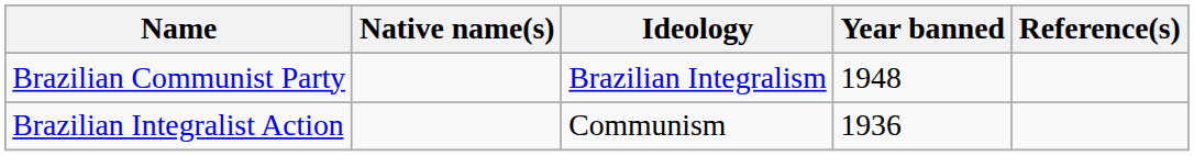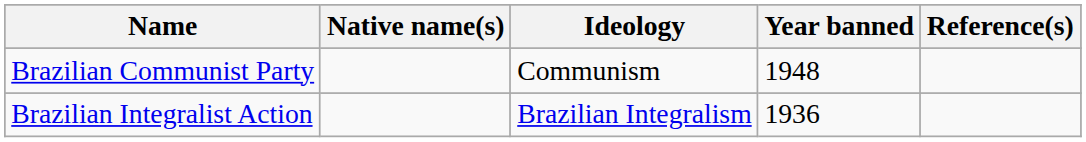 <table class="wikitable sortable">
 <tr>
 <th>Name</th>
 <th>Native name(s)</th>
 <th>Ideology</th>
 <th>Year banned</th>
 <th>Reference(s)</th>
 </tr>
 <tr>
 <td><a href='#'>Brazilian Communist Party</a></td>
 <td></td>
-<td><a href='#'>Brazilian Integralism</a></td>
+<td>Communism</td>
 <td>1948</td>
 <td></td>
 </tr>
 <tr>
 <td><a href='#'>Brazilian Integralist Action</a></td>
 <td></td>
-<td>Communism</td>
+<td><a href='#'>Brazilian Integralism</a></td>
 <td>1936</td>
 <td></td>
 </tr>
 </table>
